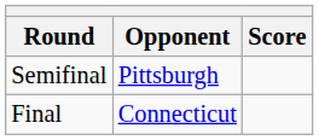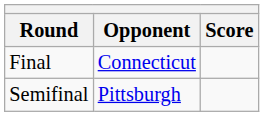 <table class="wikitable">
 <tr>
 <th colspan=3 style =><strong><a href='#'></a></strong> </th>
 </tr>
 <tr>
 <th style = >Round</th>
 <th style = >Opponent</th>
 <th style = >Score</th>
 </tr>
 <tr>
+<td>Final</td>
+<td><a href='#'>Connecticut</a></td>
+<td></td>
+</tr>
+<tr>
 <td>Semifinal</td>
 <td><a href='#'>Pittsburgh</a></td>
 <td></td>
 </tr>
-<tr>
-<td>Final</td>
-<td><a href='#'>Connecticut</a></td>
-<td></td>
-</tr>
 </table>
